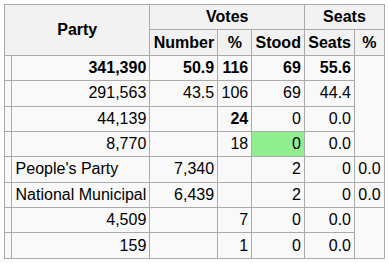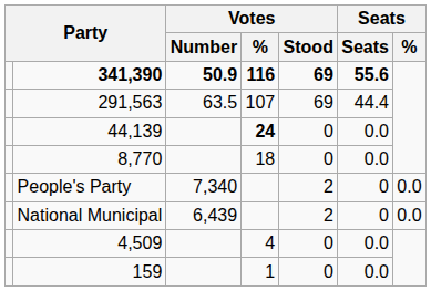 <table class="wikitable sortable" style="text-align:right;" style="font-size:95%">
 <tr>
 <th style="vertical-align:center;" rowspan="2" colspan="2">Party</th>
 <th style="text-align:center;" colspan="3">Votes</th>
 <th style="text-align:center;" colspan="4">Seats</th>
 </tr>
 <tr style="text-align: right">
 <th align=center>Number</th>
 <th align=center>%</th>
 <th align=center>Stood</th>
 <th align=center>Seats</th>
 <th align=center>%</th>
 </tr>
 <tr style="text-align: right">
 <td></td>
 <td align="right"><strong>341,390</strong></td>
 <td align="right"><strong>50.9</strong></td>
 <td align="right"><strong>116</strong></td>
 <td align="right"><strong>69</strong></td>
 <td align="right"><strong>55.6</strong></td>
 </tr>
 <tr>
 <td></td>
 <td align="right">291,563</td>
-<td align="right">43.5</td>
-<td align="right">106</td>
+<td align="right">63.5</td>
+<td align="right">107</td>
 <td align="right">69</td>
 <td align="right">44.4</td>
 </tr>
 <tr>
 <td></td>
 <td align="right">44,139</td>
 <td align="right"></td>
 <td align="right"><strong>24</strong></td>
 <td align="right">0</td>
 <td align="right">0.0</td>
 </tr>
 <tr>
 <td></td>
 <td align="right">8,770</td>
 <td align="right"></td>
 <td align="right">18</td>
-<td align="right" style="background: lightgreen;">0</td>
+<td align="right">0</td>
 <td align="right">0.0</td>
 </tr>
 <tr>
 <td></td>
 <td align="left">People's Party</td>
 <td align="right">7,340</td>
 <td align="right"></td>
 <td align="right">2</td>
 <td align="right">0</td>
 <td align="right">0.0</td>
 </tr>
 <tr>
 <td></td>
 <td>National Municipal</td>
 <td align="right">6,439</td>
 <td align="right"></td>
 <td align="right">2</td>
 <td align="right">0</td>
 <td align="right">0.0</td>
 </tr>
 <tr>
 <td></td>
 <td align="right">4,509</td>
 <td align="right"></td>
-<td align="right">7</td>
+<td align="right">4</td>
 <td align="right">0</td>
 <td align="right">0.0</td>
 </tr>
 <tr>
 <td></td>
 <td align="right">159</td>
 <td align="right"></td>
 <td align="right">1</td>
 <td align="right">0</td>
 <td align="right">0.0</td>
 </tr>
 </table>
